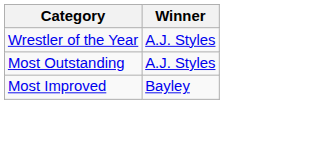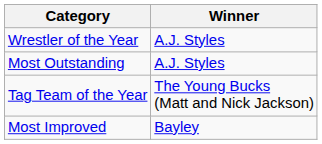 <table class="wikitable">
 <tr>
 <th>Category</th>
 <th>Winner</th>
 </tr>
 <tr>
 <td><a href='#'>Wrestler of the Year</a></td>
 <td><a href='#'>A.J. Styles</a></td>
 </tr>
 <tr>
 <td><a href='#'>Most Outstanding</a></td>
 <td><a href='#'>A.J. Styles</a></td>
 </tr>
 <tr>
+<td><a href='#'>Tag Team of the Year</a></td>
+<td><a href='#'>The Young Bucks</a><br>(Matt and Nick Jackson)</td>
+</tr>
+<tr>
 <td><a href='#'>Most Improved</a></td>
 <td><a href='#'>Bayley</a></td>
 </tr>
 </table>
